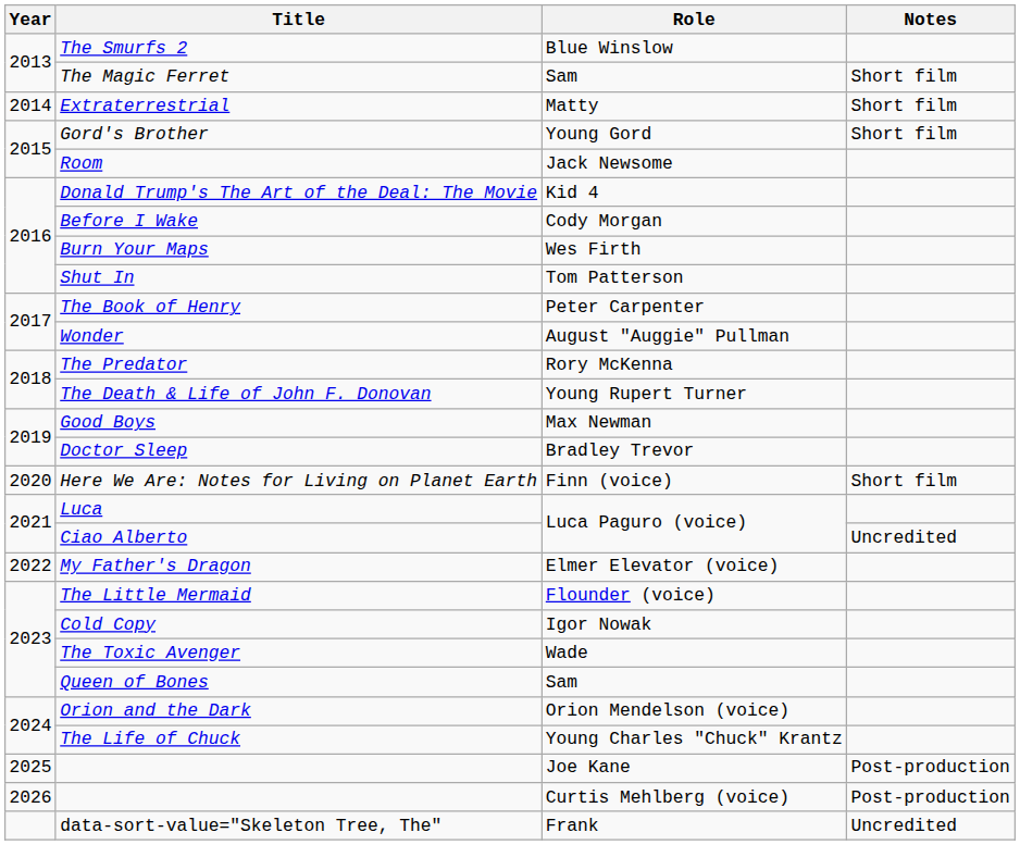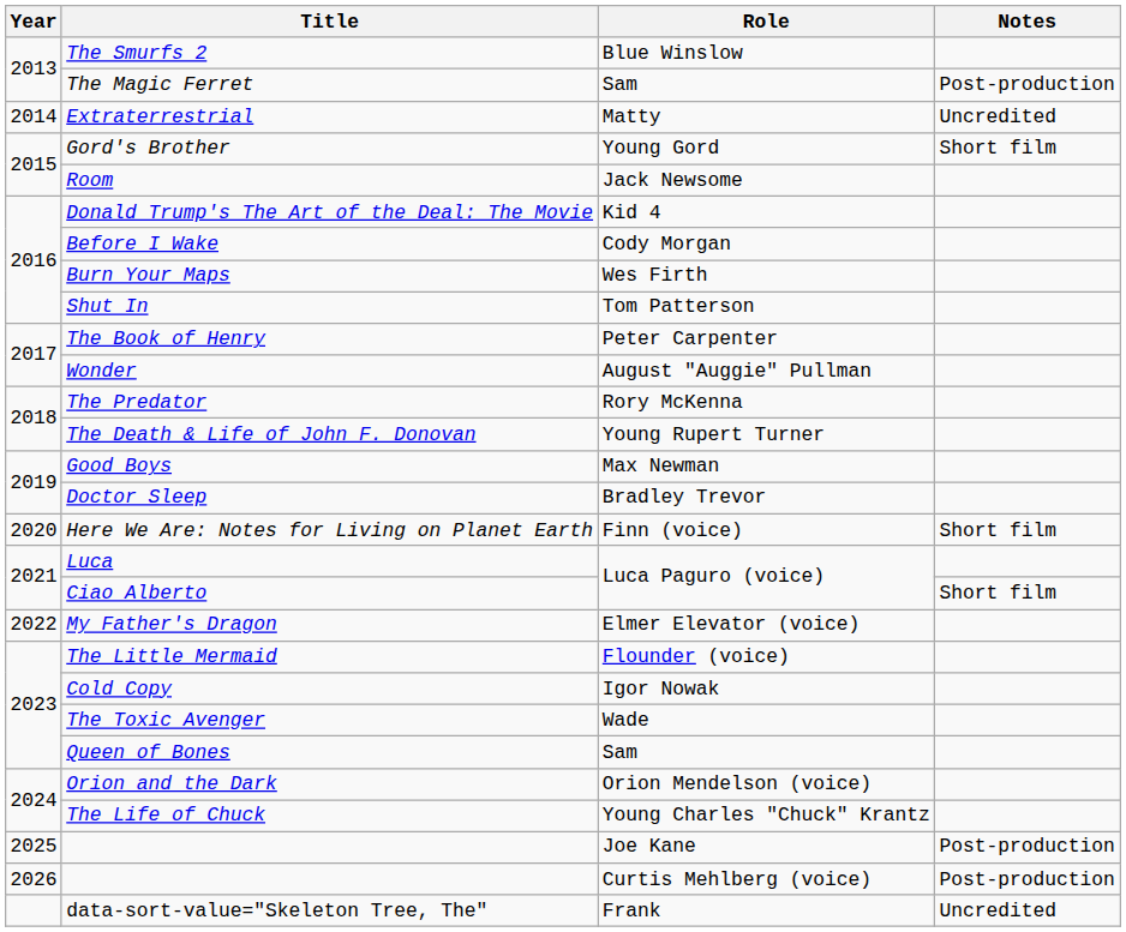 <table class="wikitable sortable">
 <tr>
 <th>Year</th>
 <th>Title</th>
 <th>Role</th>
 <th class="unsortable">Notes</th>
 </tr>
 <tr>
 <td rowspan="2">2013</td>
 <td data-sort-value="Smurfs 2, The"><em><a href='#'>The Smurfs 2</a></em></td>
 <td>Blue Winslow</td>
 <td></td>
 </tr>
 <tr>
 <td data-sort-value="Magic Ferret, The"><em>The Magic Ferret</em></td>
 <td>Sam</td>
-<td>Short film</td>
+<td>Post-production</td>
 </tr>
 <tr>
 <td rowspan="1">2014</td>
 <td><em><a href='#'>Extraterrestrial</a></em></td>
 <td>Matty</td>
-<td>Short film</td>
+<td>Uncredited</td>
 </tr>
 <tr>
 <td rowspan="2">2015</td>
 <td><em>Gord's Brother</em></td>
 <td>Young Gord</td>
 <td>Short film</td>
 </tr>
 <tr>
 <td><em><a href='#'>Room</a></em></td>
 <td>Jack Newsome</td>
 <td></td>
 </tr>
 <tr>
 <td rowspan="4">2016</td>
 <td><em><a href='#'>Donald Trump's The Art of the Deal: The Movie</a></em></td>
 <td>Kid 4</td>
 <td></td>
 </tr>
 <tr>
 <td><em><a href='#'>Before I Wake</a></em></td>
 <td>Cody Morgan</td>
 <td></td>
 </tr>
 <tr>
 <td><em><a href='#'>Burn Your Maps</a></em></td>
 <td>Wes Firth</td>
 <td></td>
 </tr>
 <tr>
 <td><em><a href='#'>Shut In</a></em></td>
 <td>Tom Patterson</td>
 <td></td>
 </tr>
 <tr>
 <td rowspan="2">2017</td>
 <td data-sort-value="Book of Henry, The"><em><a href='#'>The Book of Henry</a></em></td>
 <td>Peter Carpenter</td>
 <td></td>
 </tr>
 <tr>
 <td><em><a href='#'>Wonder</a></em></td>
 <td>August "Auggie" Pullman</td>
 <td></td>
 </tr>
 <tr>
 <td rowspan="2">2018</td>
 <td data-sort-value="Predator, The"><em><a href='#'>The Predator</a></em></td>
 <td>Rory McKenna</td>
 <td></td>
 </tr>
 <tr>
 <td data-sort-value="Death & Life of John F. Donovan, The"><em><a href='#'>The Death & Life of John F. Donovan</a></em></td>
 <td>Young Rupert Turner</td>
 <td></td>
 </tr>
 <tr>
 <td rowspan="2">2019</td>
 <td><em><a href='#'>Good Boys</a></em></td>
 <td>Max Newman</td>
 <td></td>
 </tr>
 <tr>
 <td><em><a href='#'>Doctor Sleep</a></em></td>
 <td>Bradley Trevor</td>
 <td></td>
 </tr>
 <tr>
 <td>2020</td>
 <td><em>Here We Are: Notes for Living on Planet Earth</em></td>
 <td>Finn (voice)</td>
 <td>Short film</td>
 </tr>
 <tr>
 <td rowspan="2">2021</td>
 <td><em><a href='#'>Luca</a></em></td>
 <td rowspan="2">Luca Paguro (voice)</td>
 <td></td>
 </tr>
 <tr>
 <td><em><a href='#'>Ciao Alberto</a></em></td>
-<td>Uncredited</td>
+<td>Short film</td>
 </tr>
 <tr>
 <td>2022</td>
 <td><em><a href='#'>My Father's Dragon</a></em></td>
 <td>Elmer Elevator (voice)</td>
 <td></td>
 </tr>
 <tr>
 <td rowspan="4">2023</td>
 <td data-sort-value="Little Mermaid, The"><em><a href='#'>The Little Mermaid</a></em></td>
 <td><a href='#'>Flounder</a> (voice)</td>
 <td></td>
 </tr>
 <tr>
 <td><em><a href='#'>Cold Copy</a></em></td>
 <td>Igor Nowak</td>
 <td></td>
 </tr>
 <tr>
 <td data-sort-value="Toxic Avenger, The"><em><a href='#'>The Toxic Avenger</a></em></td>
 <td>Wade</td>
 <td></td>
 </tr>
 <tr>
 <td><em><a href='#'>Queen of Bones</a></em></td>
 <td>Sam</td>
 <td></td>
 </tr>
 <tr>
 <td rowspan="2">2024</td>
 <td><em><a href='#'>Orion and the Dark</a></em></td>
 <td>Orion Mendelson (voice)</td>
 <td></td>
 </tr>
 <tr>
 <td><em><a href='#'>The Life of Chuck</a></em></td>
 <td>Young Charles "Chuck" Krantz</td>
 <td></td>
 </tr>
 <tr>
 <td>2025</td>
 <td></td>
 <td>Joe Kane</td>
 <td>Post-production</td>
 </tr>
 <tr>
 <td>2026</td>
 <td></td>
 <td>Curtis Mehlberg (voice)</td>
 <td>Post-production</td>
 </tr>
 <tr>
 <td></td>
 <td>data-sort-value="Skeleton Tree, The" </td>
 <td>Frank</td>
 <td>Uncredited</td>
 </tr>
 </table>
